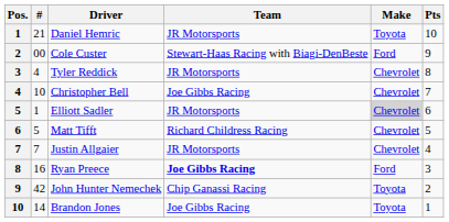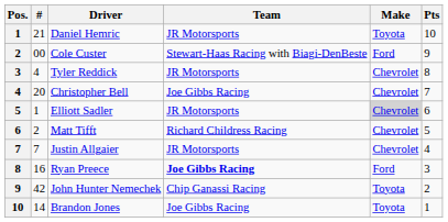 <table class="wikitable" style="font-size:95%">
 <tr>
 <th>Pos.</th>
 <th>#</th>
 <th>Driver</th>
 <th>Team</th>
 <th>Make</th>
 <th>Pts</th>
 </tr>
 <tr>
 <th>1</th>
 <td>21</td>
 <td><a href='#'>Daniel Hemric</a></td>
 <td><a href='#'>JR Motorsports</a></td>
 <td><a href='#'>Toyota</a></td>
 <td>10</td>
 </tr>
 <tr>
 <th>2</th>
 <td>00</td>
 <td><a href='#'>Cole Custer</a></td>
 <td><a href='#'>Stewart-Haas Racing</a> with <a href='#'>Biagi-DenBeste</a></td>
 <td><a href='#'>Ford</a></td>
 <td>9</td>
 </tr>
 <tr>
 <th>3</th>
 <td>4</td>
 <td><a href='#'>Tyler Reddick</a></td>
 <td><a href='#'>JR Motorsports</a></td>
 <td><a href='#'>Chevrolet</a></td>
 <td>8</td>
 </tr>
 <tr>
 <th>4</th>
-<td>10</td>
+<td>20</td>
 <td><a href='#'>Christopher Bell</a></td>
 <td><a href='#'>Joe Gibbs Racing</a></td>
 <td><a href='#'>Chevrolet</a></td>
 <td>7</td>
 </tr>
 <tr>
 <th>5</th>
 <td>1</td>
 <td><a href='#'>Elliott Sadler</a></td>
 <td><a href='#'>JR Motorsports</a></td>
 <td style="background: lightgrey;"><a href='#'>Chevrolet</a></td>
 <td>6</td>
 </tr>
 <tr>
 <th>6</th>
-<td>5</td>
+<td>2</td>
 <td><a href='#'>Matt Tifft</a></td>
 <td><a href='#'>Richard Childress Racing</a></td>
 <td><a href='#'>Chevrolet</a></td>
 <td>5</td>
 </tr>
 <tr>
 <th>7</th>
 <td>7</td>
 <td><a href='#'>Justin Allgaier</a></td>
 <td><a href='#'>JR Motorsports</a></td>
 <td><a href='#'>Chevrolet</a></td>
 <td>4</td>
 </tr>
 <tr>
 <th>8</th>
 <td>16</td>
 <td><a href='#'>Ryan Preece</a></td>
 <td><strong><a href='#'>Joe Gibbs Racing</a></strong></td>
 <td><a href='#'>Ford</a></td>
 <td>3</td>
 </tr>
 <tr>
 <th>9</th>
 <td>42</td>
 <td><a href='#'>John Hunter Nemechek</a></td>
 <td><a href='#'>Chip Ganassi Racing</a></td>
 <td><a href='#'>Toyota</a></td>
 <td>2</td>
 </tr>
 <tr>
 <th>10</th>
 <td>14</td>
 <td><a href='#'>Brandon Jones</a></td>
 <td><a href='#'>Joe Gibbs Racing</a></td>
 <td><a href='#'>Toyota</a></td>
 <td>1</td>
 </tr>
 </table>
